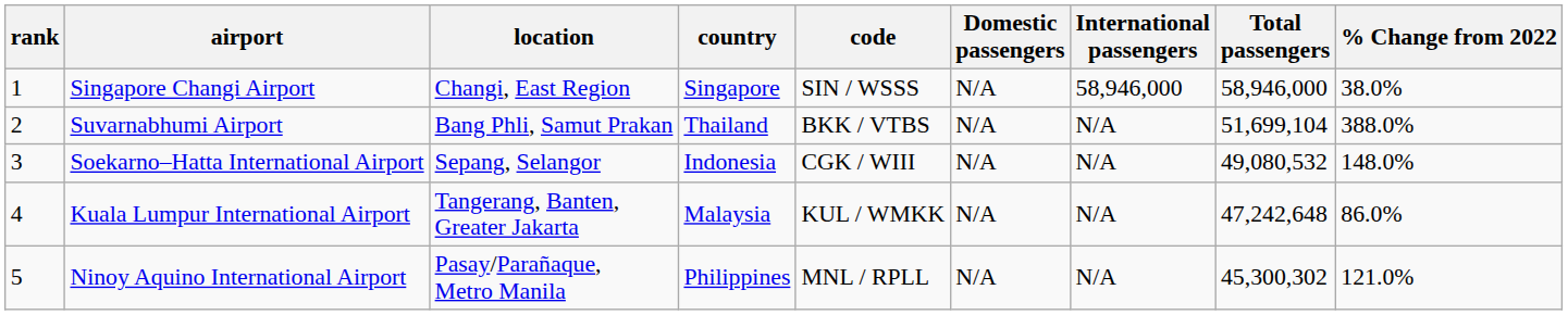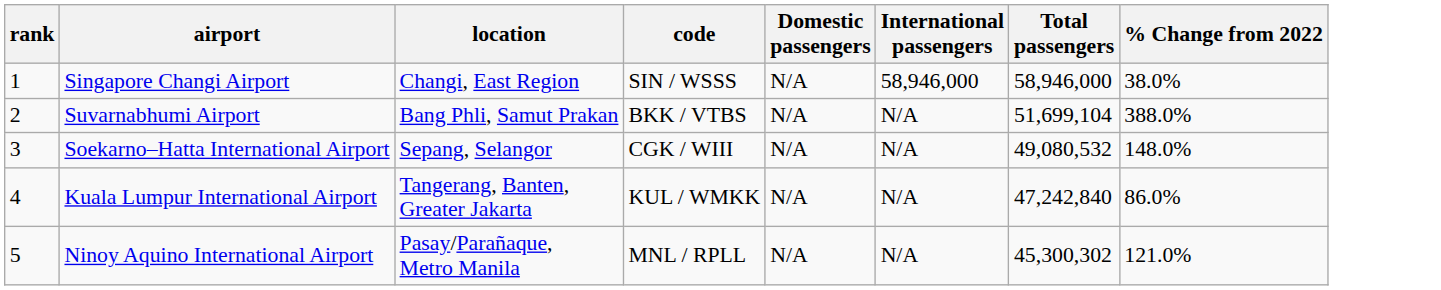 <table class="wikitable sortable">
 <tr>
 <th>rank</th>
 <th>airport</th>
 <th>location</th>
-<th>country</th>
 <th>code<br><small></small></th>
 <th>Domestic<br>passengers</th>
 <th>International<br>passengers</th>
 <th>Total<br>passengers</th>
 <th>% Change from 2022</th>
 </tr>
 <tr>
 <td>1</td>
 <td><a href='#'>Singapore Changi Airport</a></td>
 <td><a href='#'>Changi</a>, <a href='#'>East Region</a></td>
-<td><a href='#'>Singapore</a></td>
 <td>SIN / WSSS</td>
 <td>N/A</td>
 <td>58,946,000</td>
 <td>58,946,000</td>
 <td>38.0%</td>
 </tr>
 <tr>
 <td>2</td>
 <td><a href='#'>Suvarnabhumi Airport</a></td>
 <td><a href='#'>Bang Phli</a>, <a href='#'>Samut Prakan</a></td>
-<td><a href='#'>Thailand</a></td>
 <td>BKK / VTBS</td>
 <td>N/A</td>
 <td>N/A</td>
 <td>51,699,104</td>
 <td>388.0%</td>
 </tr>
 <tr>
 <td>3</td>
 <td><a href='#'>Soekarno–Hatta International Airport</a></td>
 <td><a href='#'>Sepang</a>, <a href='#'>Selangor</a></td>
-<td><a href='#'>Indonesia</a></td>
 <td>CGK / WIII</td>
 <td>N/A</td>
 <td>N/A</td>
 <td>49,080,532</td>
 <td>148.0%</td>
 </tr>
 <tr>
 <td>4</td>
 <td><a href='#'>Kuala Lumpur International Airport</a></td>
 <td><a href='#'>Tangerang</a>, <a href='#'>Banten</a>,<br><a href='#'>Greater Jakarta</a></td>
-<td><a href='#'>Malaysia</a></td>
 <td>KUL / WMKK</td>
 <td>N/A</td>
 <td>N/A</td>
-<td>47,242,648</td>
+<td>47,242,840</td>
 <td>86.0%</td>
 </tr>
 <tr>
 <td>5</td>
 <td><a href='#'>Ninoy Aquino International Airport</a></td>
 <td><a href='#'>Pasay</a>/<a href='#'>Parañaque</a>,<br><a href='#'>Metro Manila</a></td>
-<td><a href='#'>Philippines</a></td>
 <td>MNL / RPLL</td>
 <td>N/A</td>
 <td>N/A</td>
 <td>45,300,302</td>
 <td>121.0%</td>
 </tr>
 </table>
